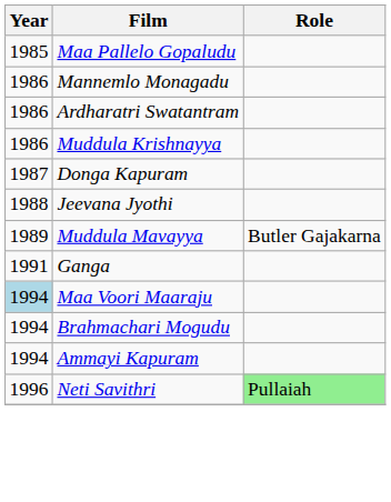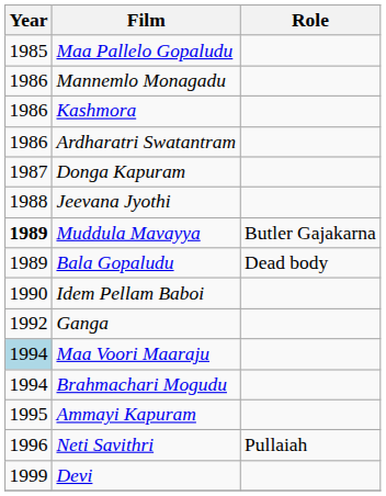 <table class="wikitable sortable">
 <tr>
 <th>Year</th>
 <th>Film</th>
 <th>Role</th>
 </tr>
 <tr>
 <td>1985</td>
 <td><em><a href='#'>Maa Pallelo Gopaludu</a></em></td>
 <td></td>
 </tr>
 <tr>
 <td>1986</td>
 <td><em>Mannemlo Monagadu</em></td>
 <td></td>
 </tr>
 <tr>
 <td>1986</td>
-<td><em>Ardharatri Swatantram</em></td>
+<td><em><a href='#'>Kashmora</a></em></td>
 <td></td>
 </tr>
 <tr>
 <td>1986</td>
-<td><em><a href='#'>Muddula Krishnayya</a></em></td>
+<td><em>Ardharatri Swatantram</em></td>
 <td></td>
 </tr>
 <tr>
 <td>1987</td>
 <td><em>Donga Kapuram</em></td>
 <td></td>
 </tr>
 <tr>
 <td>1988</td>
 <td><em>Jeevana Jyothi</em></td>
 <td></td>
 </tr>
 <tr>
-<td>1989</td>
+<td><strong>1989</strong></td>
 <td><em><a href='#'>Muddula Mavayya</a></em></td>
 <td>Butler Gajakarna</td>
 </tr>
 <tr>
-<td>1991</td>
+<td>1989</td>
+<td><em><a href='#'>Bala Gopaludu</a></em></td>
+<td>Dead body</td>
+</tr>
+<tr>
+<td>1990</td>
+<td><em>Idem Pellam Baboi</em></td>
+<td></td>
+</tr>
+<tr>
+<td>1992</td>
 <td><em>Ganga</em></td>
 <td></td>
 </tr>
 <tr>
 <td style="background: lightblue;">1994</td>
 <td><em><a href='#'>Maa Voori Maaraju</a></em></td>
 <td></td>
 </tr>
 <tr>
 <td>1994</td>
 <td><em><a href='#'>Brahmachari Mogudu</a></em></td>
 <td></td>
 </tr>
 <tr>
-<td>1994</td>
+<td>1995</td>
 <td><em><a href='#'>Ammayi Kapuram</a></em></td>
 <td></td>
 </tr>
 <tr>
 <td>1996</td>
 <td><em><a href='#'>Neti Savithri</a></em></td>
-<td style="background: lightgreen;">Pullaiah</td>
+<td>Pullaiah</td>
+</tr>
+<tr>
+<td>1999</td>
+<td><em><a href='#'>Devi</a></em></td>
+<td></td>
 </tr>
 <tr>
 </tr>
 </table>
